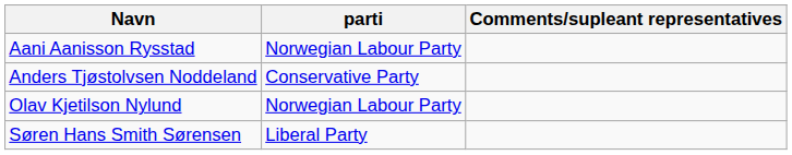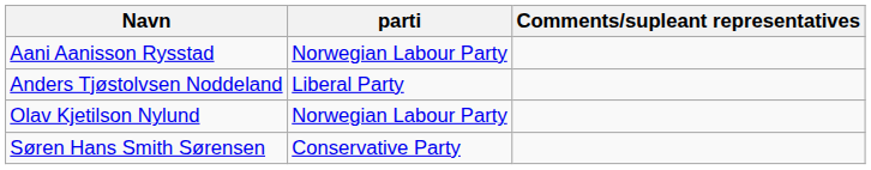 <table class="wikitable">
 <tr>
 <th>Navn</th>
 <th>parti</th>
 <th>Comments/supleant representatives</th>
 </tr>
 <tr>
 <td><a href='#'>Aani Aanisson Rysstad</a></td>
 <td><a href='#'>Norwegian Labour Party</a></td>
 <td></td>
 </tr>
 <tr>
 <td><a href='#'>Anders Tjøstolvsen Noddeland</a></td>
-<td><a href='#'>Conservative Party</a></td>
+<td><a href='#'>Liberal Party</a></td>
 <td></td>
 </tr>
 <tr>
 <td><a href='#'>Olav Kjetilson Nylund</a></td>
 <td><a href='#'>Norwegian Labour Party</a></td>
 <td></td>
 </tr>
 <tr>
 <td><a href='#'>Søren Hans Smith Sørensen</a></td>
-<td><a href='#'>Liberal Party</a></td>
+<td><a href='#'>Conservative Party</a></td>
 <td></td>
 </tr>
 </table>
